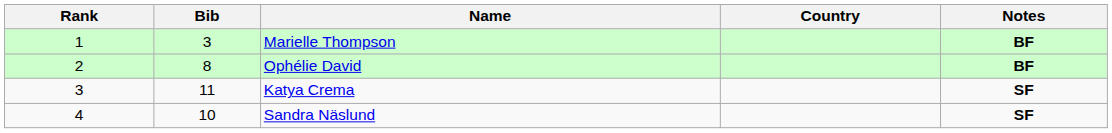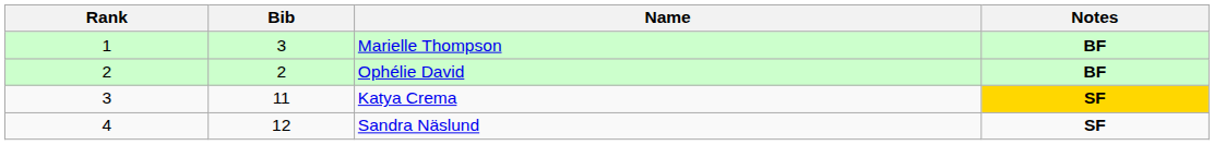 <table class="wikitable" style="text-align:center;" width=90%>
 <tr>
 <th>Rank</th>
 <th>Bib</th>
 <th>Name</th>
-<th>Country</th>
 <th>Notes</th>
 </tr>
 <tr bgcolor="#ccffcc">
 <td>1</td>
 <td>3</td>
 <td align=left><a href='#'>Marielle Thompson</a></td>
-<td align=left></td>
 <td><strong>BF</strong></td>
 </tr>
 <tr bgcolor="#ccffcc">
 <td>2</td>
-<td>8</td>
+<td>2</td>
 <td align=left><a href='#'>Ophélie David</a></td>
-<td align=left></td>
 <td><strong>BF</strong></td>
 </tr>
 <tr>
 <td>3</td>
 <td>11</td>
 <td align=left><a href='#'>Katya Crema</a></td>
-<td align=left></td>
-<td><strong>SF</strong></td>
+<td style="background: gold;"><strong>SF</strong></td>
 </tr>
 <tr>
 <td>4</td>
-<td>10</td>
+<td>12</td>
 <td align=left><a href='#'>Sandra Näslund</a></td>
-<td align=left></td>
 <td><strong>SF</strong></td>
 </tr>
 </table>
